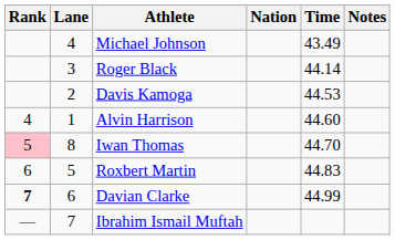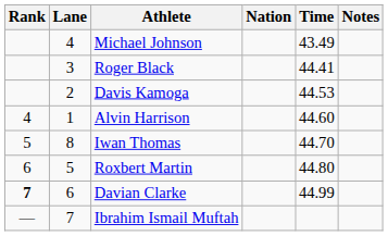 <table class="wikitable sortable" style="text-align:center">
 <tr>
 <th>Rank</th>
 <th>Lane</th>
 <th>Athlete</th>
 <th>Nation</th>
 <th>Time</th>
 <th>Notes</th>
 </tr>
 <tr>
 <td></td>
 <td>4</td>
 <td align=left><a href='#'>Michael Johnson</a></td>
 <td align=left></td>
 <td>43.49</td>
 <td></td>
 </tr>
 <tr>
 <td></td>
 <td>3</td>
 <td align=left><a href='#'>Roger Black</a></td>
 <td align=left></td>
-<td>44.14</td>
+<td>44.41</td>
 <td></td>
 </tr>
 <tr>
 <td></td>
 <td>2</td>
 <td align=left><a href='#'>Davis Kamoga</a></td>
 <td align=left></td>
 <td>44.53</td>
 <td></td>
 </tr>
 <tr>
 <td>4</td>
 <td>1</td>
 <td align=left><a href='#'>Alvin Harrison</a></td>
 <td align=left></td>
 <td>44.60</td>
 <td></td>
 </tr>
 <tr>
-<td style="background: pink;">5</td>
+<td>5</td>
 <td>8</td>
 <td align=left><a href='#'>Iwan Thomas</a></td>
 <td align=left></td>
 <td>44.70</td>
 <td></td>
 </tr>
 <tr>
 <td>6</td>
 <td>5</td>
 <td align=left><a href='#'>Roxbert Martin</a></td>
 <td align=left></td>
-<td>44.83</td>
+<td>44.80</td>
 <td></td>
 </tr>
 <tr>
 <td><strong>7</strong></td>
 <td>6</td>
 <td align=left><a href='#'>Davian Clarke</a></td>
 <td align=left></td>
 <td>44.99</td>
 <td></td>
 </tr>
 <tr>
 <td data-sort-value=8>—</td>
 <td>7</td>
 <td align=left><a href='#'>Ibrahim Ismail Muftah</a></td>
 <td align=left></td>
 <td></td>
 <td></td>
 </tr>
 </table>
